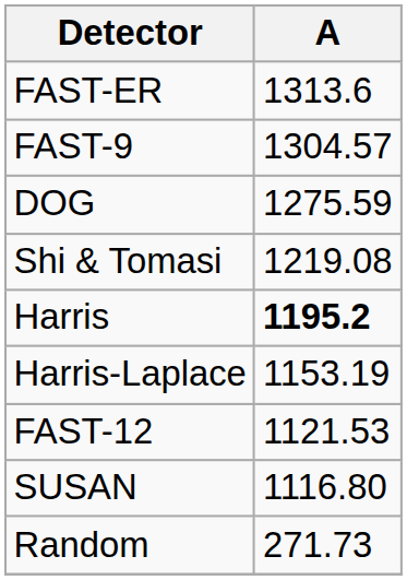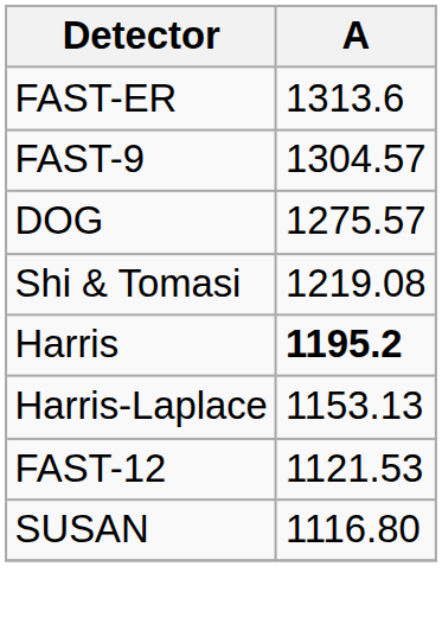 <table class="wikitable">
 <tr>
 <th>Detector</th>
 <th>A</th>
 </tr>
 <tr>
 <td>FAST-ER</td>
 <td>1313.6</td>
 </tr>
 <tr>
 <td>FAST-9</td>
 <td>1304.57</td>
 </tr>
 <tr>
 <td>DOG</td>
-<td>1275.59</td>
+<td>1275.57</td>
 </tr>
 <tr>
 <td>Shi & Tomasi</td>
 <td>1219.08</td>
 </tr>
 <tr>
 <td>Harris</td>
 <td><strong>1195.2</strong></td>
 </tr>
 <tr>
 <td>Harris-Laplace</td>
-<td>1153.19</td>
+<td>1153.13</td>
 </tr>
 <tr>
 <td>FAST-12</td>
 <td>1121.53</td>
 </tr>
 <tr>
 <td>SUSAN</td>
 <td>1116.80</td>
 </tr>
 <tr>
-<td>Random</td>
-<td>271.73</td>
-</tr>
-<tr>
 </tr>
 </table>
